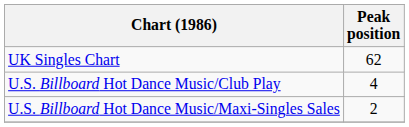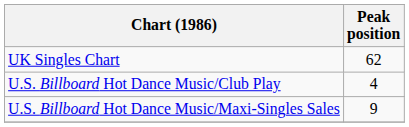 <table class="wikitable sortable">
 <tr>
 <th>Chart (1986)</th>
 <th>Peak<br>position</th>
 </tr>
 <tr>
 <td><a href='#'>UK Singles Chart</a></td>
 <td align="center">62</td>
 </tr>
 <tr>
 <td><a href='#'>U.S. <em>Billboard</em> Hot Dance Music/Club Play</a></td>
 <td align="center">4</td>
 </tr>
 <tr>
 <td><a href='#'>U.S. <em>Billboard</em> Hot Dance Music/Maxi-Singles Sales</a></td>
-<td align="center">2</td>
+<td align="center">9</td>
 </tr>
 <tr>
 </tr>
 </table>
